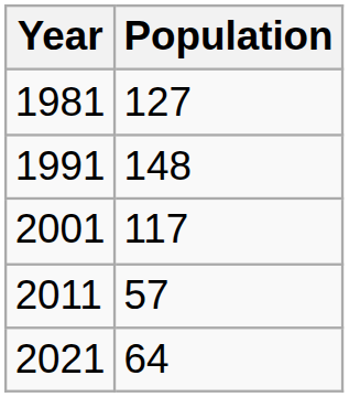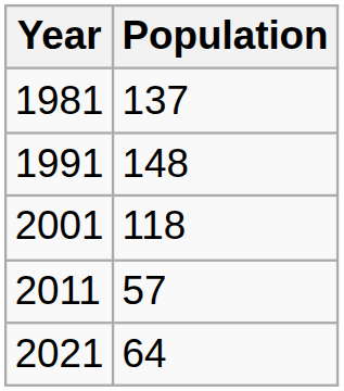 <table class=wikitable>
 <tr>
 <th>Year</th>
 <th>Population</th>
 </tr>
 <tr>
 <td>1981</td>
-<td>127</td>
+<td>137</td>
 </tr>
 <tr>
 <td>1991</td>
 <td>148</td>
 </tr>
 <tr>
 <td>2001</td>
-<td>117</td>
+<td>118</td>
 </tr>
 <tr>
 <td>2011</td>
 <td>57</td>
 </tr>
 <tr>
 <td>2021</td>
 <td>64</td>
 </tr>
 </table>
